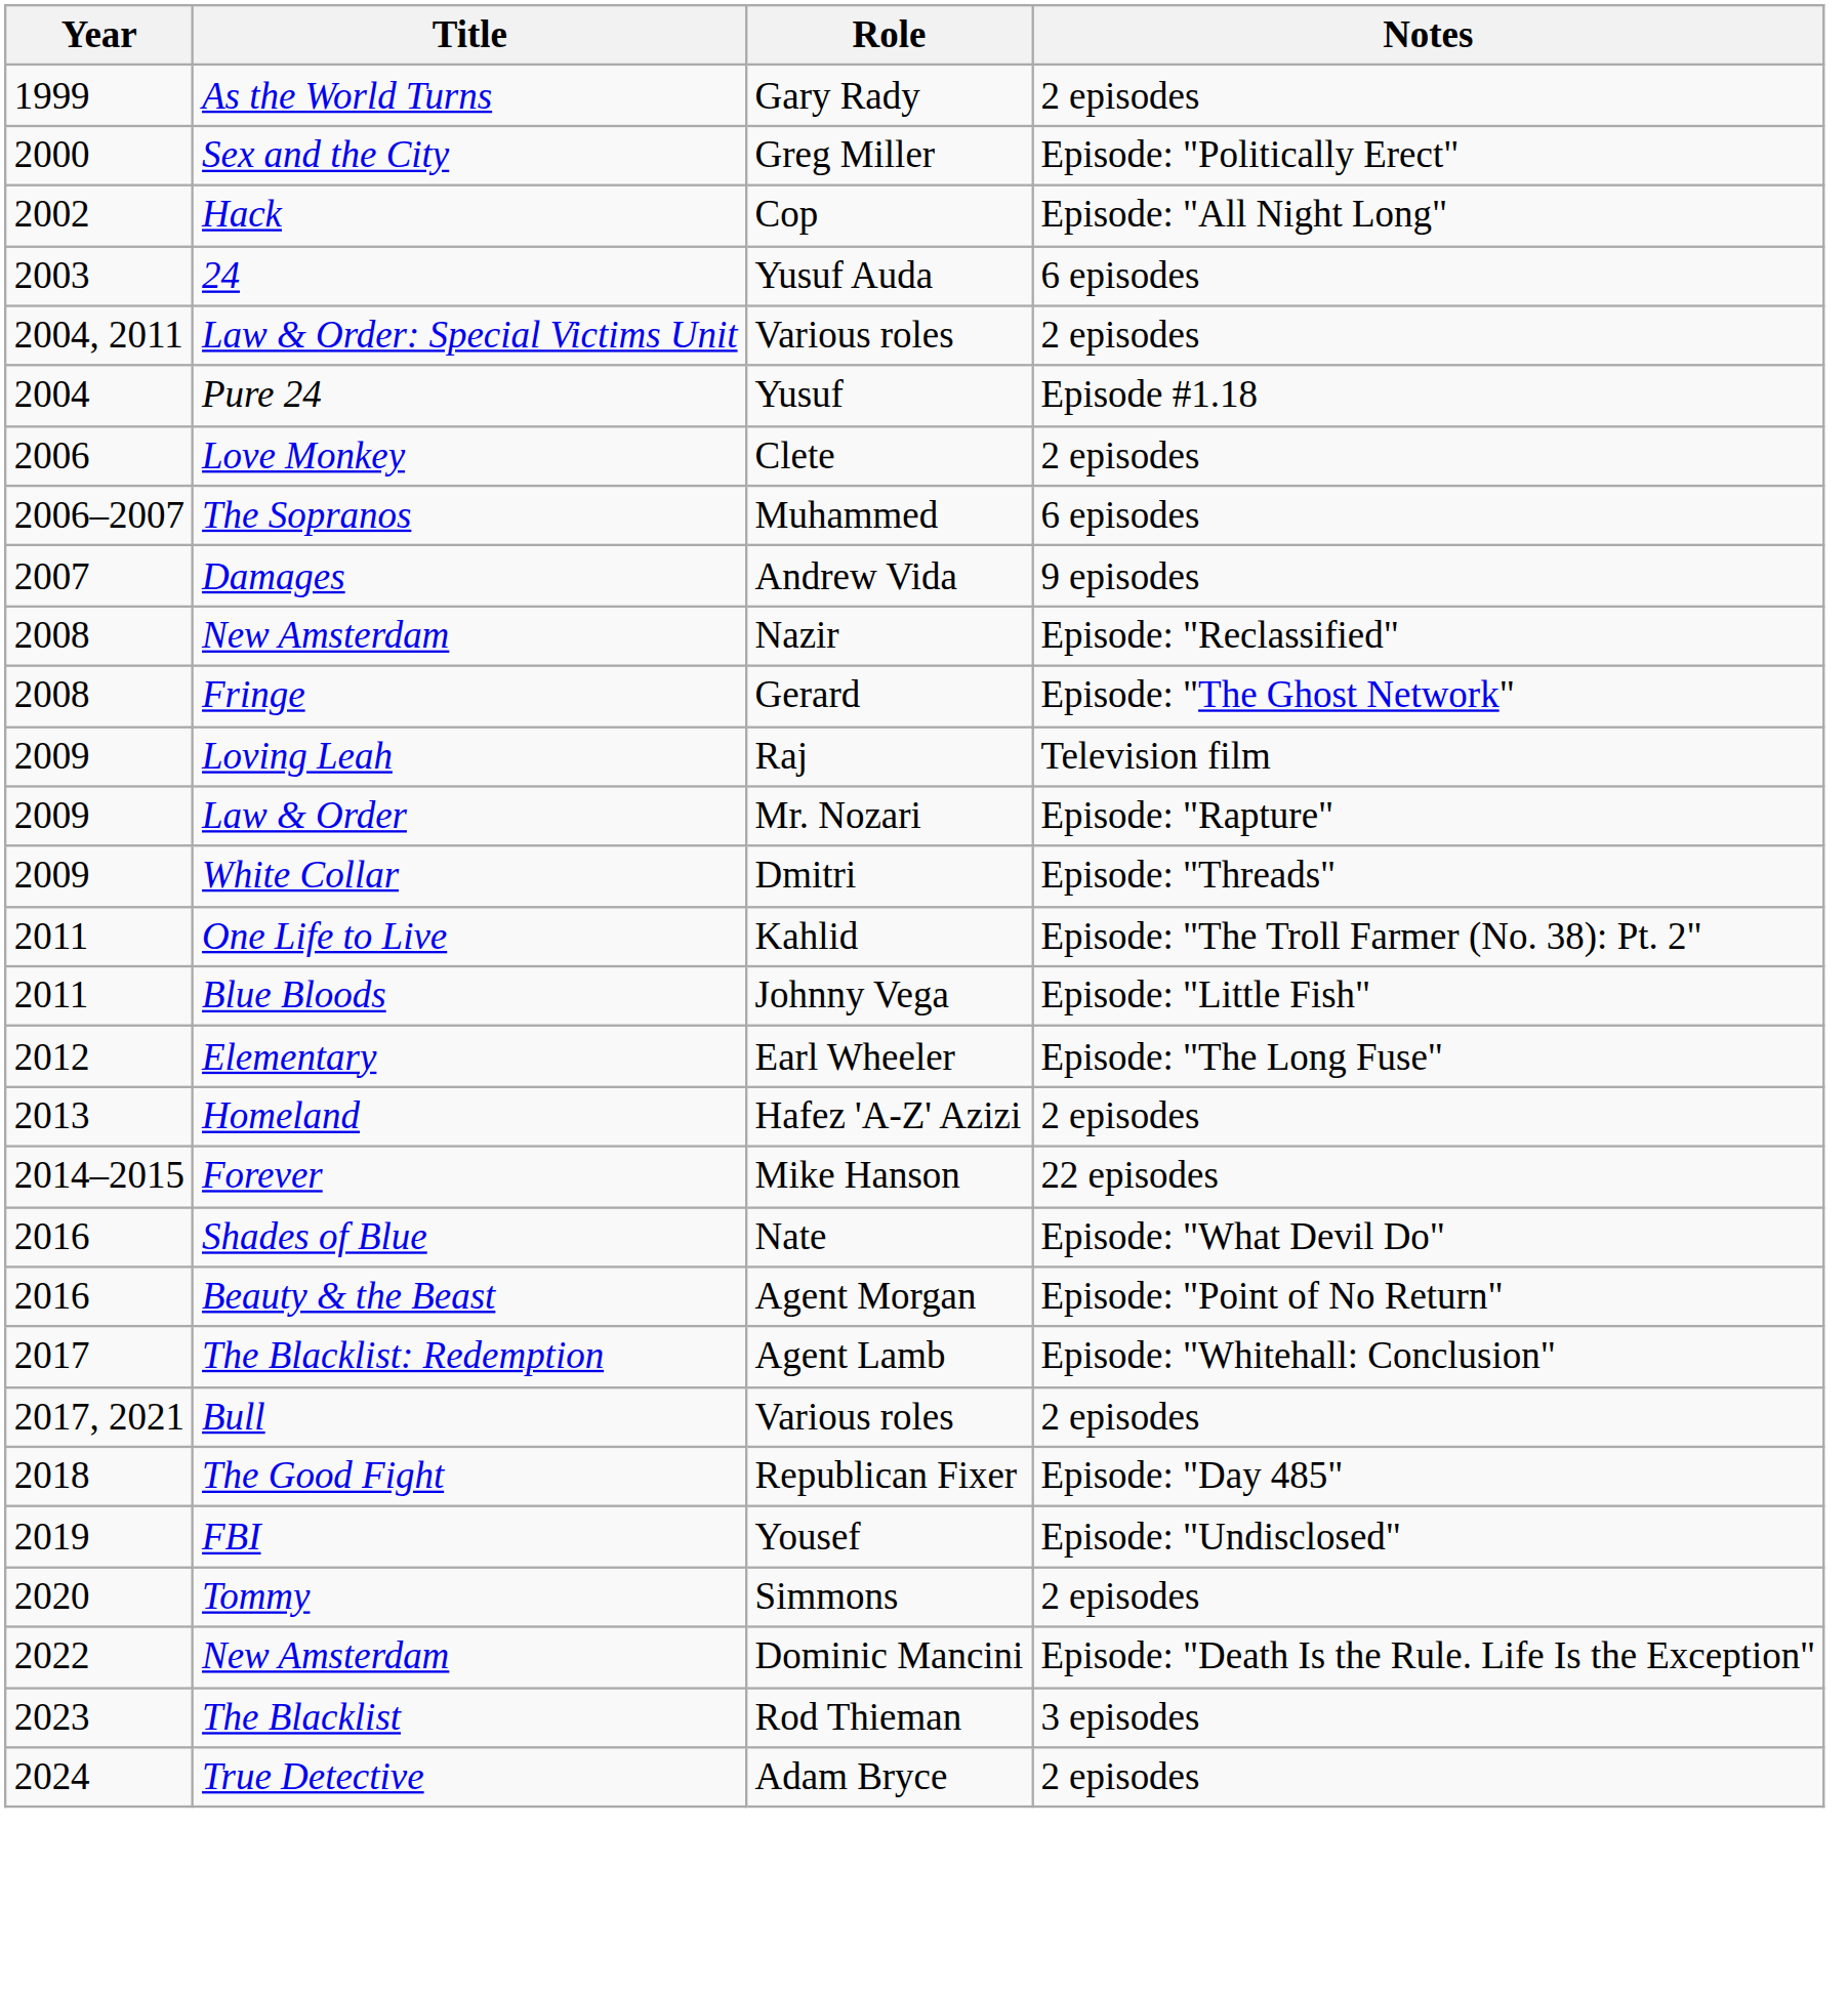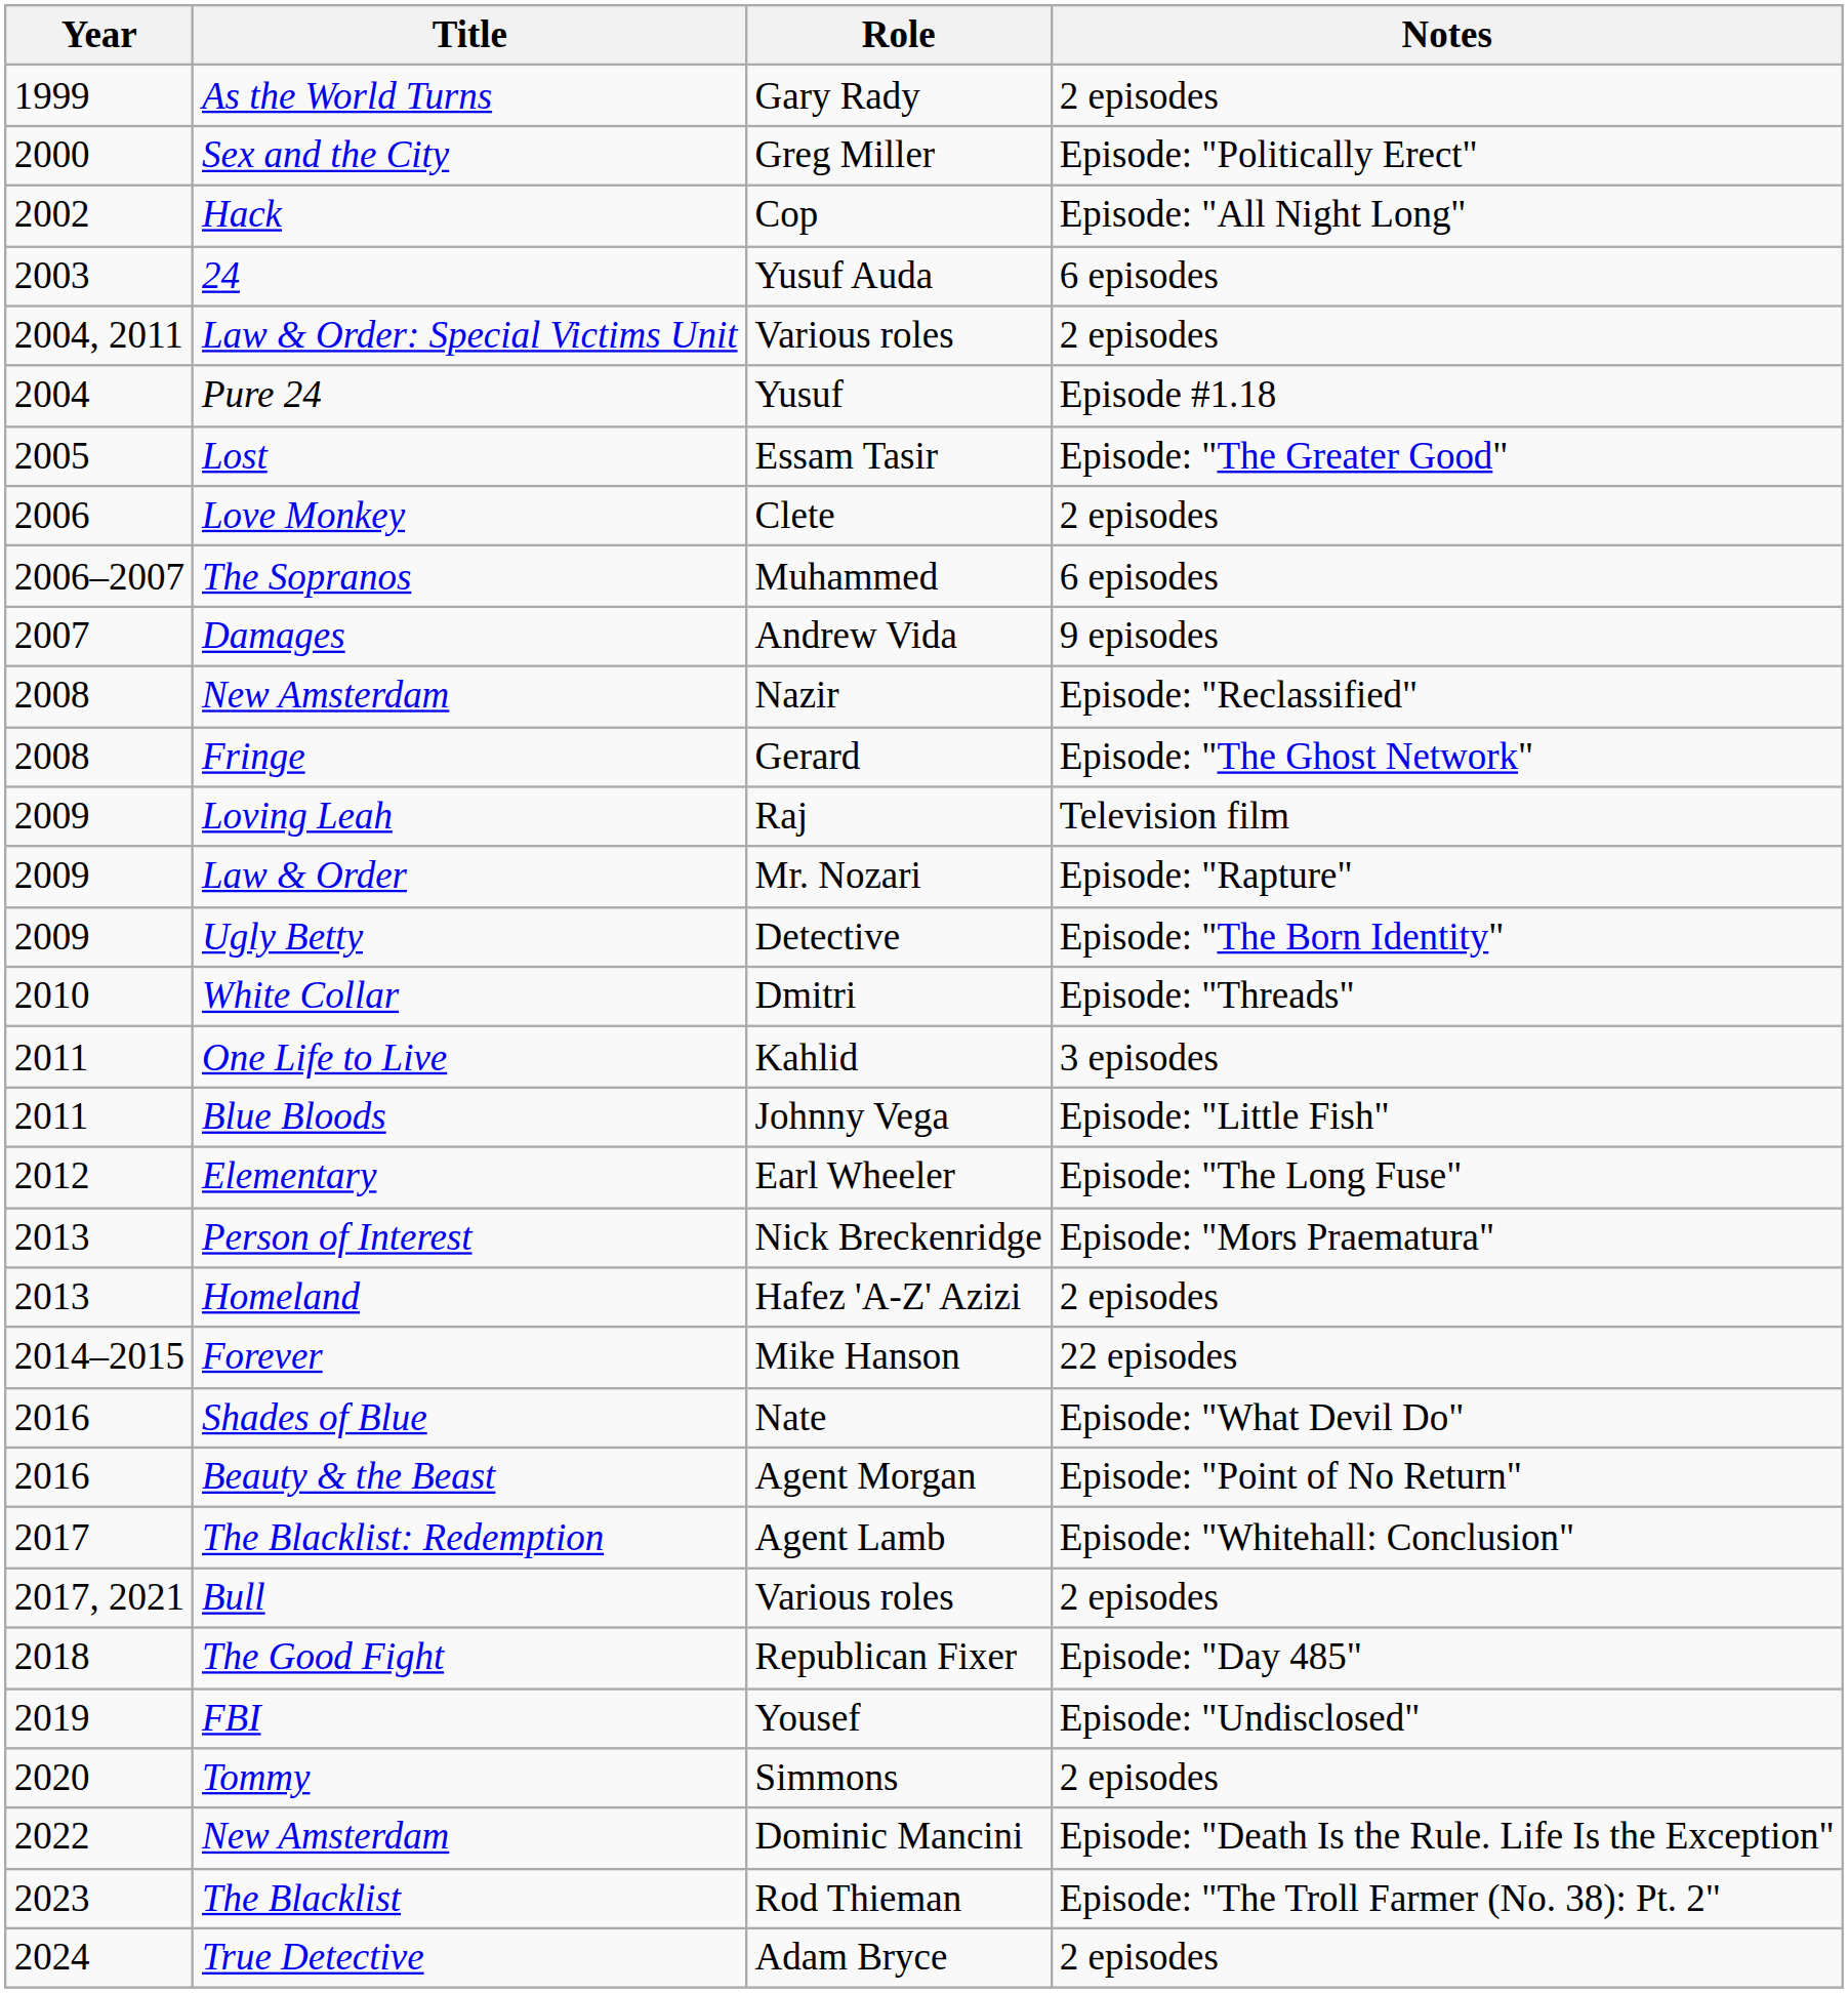 <table class="wikitable sortable">
 <tr>
 <th>Year</th>
 <th>Title</th>
 <th>Role</th>
 <th>Notes</th>
 </tr>
 <tr>
 <td>1999</td>
 <td><em><a href='#'>As the World Turns</a></em></td>
 <td>Gary Rady</td>
 <td>2 episodes</td>
 </tr>
 <tr>
 <td>2000</td>
 <td><em><a href='#'>Sex and the City</a></em></td>
 <td>Greg Miller</td>
 <td>Episode: "Politically Erect"</td>
 </tr>
 <tr>
 <td>2002</td>
 <td><a href='#'><em>Hack</em></a></td>
 <td>Cop</td>
 <td>Episode: "All Night Long"</td>
 </tr>
 <tr>
 <td>2003</td>
 <td><a href='#'><em>24</em></a></td>
 <td>Yusuf Auda</td>
 <td>6 episodes</td>
 </tr>
 <tr>
 <td>2004, 2011</td>
 <td><em><a href='#'>Law & Order: Special Victims Unit</a></em></td>
 <td>Various roles</td>
 <td>2 episodes</td>
 </tr>
 <tr>
 <td>2004</td>
 <td><em>Pure 24</em></td>
 <td>Yusuf</td>
 <td>Episode #1.18</td>
+</tr>
+<tr>
+<td>2005</td>
+<td><a href='#'><em>Lost</em></a></td>
+<td>Essam Tasir</td>
+<td>Episode: "<a href='#'>The Greater Good</a>"</td>
 </tr>
 <tr>
 <td>2006</td>
 <td><em><a href='#'>Love Monkey</a></em></td>
 <td>Clete</td>
 <td>2 episodes</td>
 </tr>
 <tr>
 <td>2006–2007</td>
 <td><em><a href='#'>The Sopranos</a></em></td>
 <td>Muhammed</td>
 <td>6 episodes</td>
 </tr>
 <tr>
 <td>2007</td>
 <td><a href='#'><em>Damages</em></a></td>
 <td>Andrew Vida</td>
 <td>9 episodes</td>
 </tr>
 <tr>
 <td>2008</td>
 <td><a href='#'><em>New Amsterdam</em></a></td>
 <td>Nazir</td>
 <td>Episode: "Reclassified"</td>
 </tr>
 <tr>
 <td>2008</td>
 <td><a href='#'><em>Fringe</em></a></td>
 <td>Gerard</td>
 <td>Episode: "<a href='#'>The Ghost Network</a>"</td>
 </tr>
 <tr>
 <td>2009</td>
 <td><em><a href='#'>Loving Leah</a></em></td>
 <td>Raj</td>
 <td>Television film</td>
 </tr>
 <tr>
 <td>2009</td>
 <td><em><a href='#'>Law & Order</a></em></td>
 <td>Mr. Nozari</td>
 <td>Episode: "Rapture"</td>
 </tr>
 <tr>
 <td>2009</td>
+<td><em><a href='#'>Ugly Betty</a></em></td>
+<td>Detective</td>
+<td>Episode: "<a href='#'>The Born Identity</a>"</td>
+</tr>
+<tr>
+<td>2010</td>
 <td><a href='#'><em>White Collar</em></a></td>
 <td>Dmitri</td>
 <td>Episode: "Threads"</td>
 </tr>
 <tr>
 <td>2011</td>
 <td><em><a href='#'>One Life to Live</a></em></td>
 <td>Kahlid</td>
-<td>Episode: "The Troll Farmer (No. 38): Pt. 2"</td>
+<td>3 episodes</td>
 </tr>
 <tr>
 <td>2011</td>
 <td><a href='#'><em>Blue Bloods</em></a></td>
 <td>Johnny Vega</td>
 <td>Episode: "Little Fish"</td>
 </tr>
 <tr>
 <td>2012</td>
 <td><a href='#'><em>Elementary</em></a></td>
 <td>Earl Wheeler</td>
 <td>Episode: "The Long Fuse"</td>
+</tr>
+<tr>
+<td>2013</td>
+<td><a href='#'><em>Person of Interest</em></a></td>
+<td>Nick Breckenridge</td>
+<td>Episode: "Mors Praematura"</td>
 </tr>
 <tr>
 <td>2013</td>
 <td><a href='#'><em>Homeland</em></a></td>
 <td>Hafez 'A-Z' Azizi</td>
 <td>2 episodes</td>
 </tr>
 <tr>
 <td>2014–2015</td>
 <td><a href='#'><em>Forever</em></a></td>
 <td>Mike Hanson</td>
 <td>22 episodes</td>
 </tr>
 <tr>
 <td>2016</td>
 <td><a href='#'><em>Shades of Blue</em></a></td>
 <td>Nate</td>
 <td>Episode: "What Devil Do"</td>
 </tr>
 <tr>
 <td>2016</td>
 <td><a href='#'><em>Beauty & the Beast</em></a></td>
 <td>Agent Morgan</td>
 <td>Episode: "Point of No Return"</td>
 </tr>
 <tr>
 <td>2017</td>
 <td><em><a href='#'>The Blacklist: Redemption</a></em></td>
 <td>Agent Lamb</td>
 <td>Episode: "Whitehall: Conclusion"</td>
 </tr>
 <tr>
 <td>2017, 2021</td>
 <td><a href='#'><em>Bull</em></a></td>
 <td>Various roles</td>
 <td>2 episodes</td>
 </tr>
 <tr>
 <td>2018</td>
 <td><em><a href='#'>The Good Fight</a></em></td>
 <td>Republican Fixer</td>
 <td>Episode: "Day 485"</td>
 </tr>
 <tr>
 <td>2019</td>
 <td><a href='#'><em>FBI</em></a></td>
 <td>Yousef</td>
 <td>Episode: "Undisclosed"</td>
 </tr>
 <tr>
 <td>2020</td>
 <td><a href='#'><em>Tommy</em></a></td>
 <td>Simmons</td>
 <td>2 episodes</td>
 </tr>
 <tr>
 <td>2022</td>
 <td><a href='#'><em>New Amsterdam</em></a></td>
 <td>Dominic Mancini</td>
 <td>Episode: "Death Is the Rule. Life Is the Exception"</td>
 </tr>
 <tr>
 <td>2023</td>
 <td><em><a href='#'>The Blacklist</a></em></td>
 <td>Rod Thieman</td>
-<td>3 episodes</td>
+<td>Episode: "The Troll Farmer (No. 38): Pt. 2"</td>
 </tr>
 <tr>
 <td>2024</td>
 <td><em><a href='#'>True Detective</a></em></td>
 <td>Adam Bryce</td>
 <td>2 episodes</td>
 </tr>
 </table>
